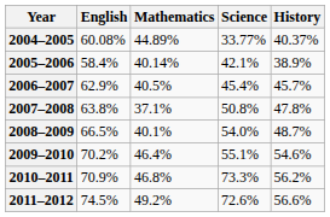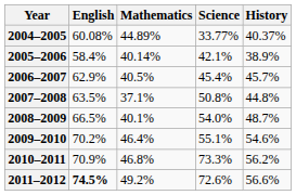 <table class="wikitable">
 <tr>
 <th scope="col">Year</th>
 <th scope="col">English</th>
 <th scope="col">Mathematics</th>
 <th scope="col">Science</th>
 <th scope="col">History</th>
 </tr>
 <tr>
 <th scope="row">2004–2005</th>
 <td>60.08%</td>
 <td>44.89%</td>
 <td>33.77%</td>
 <td>40.37%</td>
 </tr>
 <tr>
 <th scope="row">2005–2006</th>
 <td>58.4%</td>
 <td>40.14%</td>
 <td>42.1%</td>
 <td>38.9%</td>
 </tr>
 <tr>
 <th scope="row">2006–2007</th>
 <td>62.9%</td>
 <td>40.5%</td>
 <td>45.4%</td>
 <td>45.7%</td>
 </tr>
 <tr>
 <th scope="row">2007–2008</th>
-<td>63.8%</td>
+<td>63.5%</td>
 <td>37.1%</td>
 <td>50.8%</td>
-<td>47.8%</td>
+<td>44.8%</td>
 </tr>
 <tr>
 <th scope="row">2008–2009</th>
 <td>66.5%</td>
 <td>40.1%</td>
 <td>54.0%</td>
 <td>48.7%</td>
 </tr>
 <tr>
 <th scope="row">2009–2010</th>
 <td>70.2%</td>
 <td>46.4%</td>
 <td>55.1%</td>
 <td>54.6%</td>
 </tr>
 <tr>
 <th scope="row">2010–2011</th>
 <td>70.9%</td>
 <td>46.8%</td>
 <td>73.3%</td>
 <td>56.2%</td>
 </tr>
 <tr>
 <th scope="row">2011–2012</th>
-<td>74.5%</td>
+<td><strong>74.5%</strong></td>
 <td>49.2%</td>
 <td>72.6%</td>
 <td>56.6%</td>
 </tr>
 </table>
